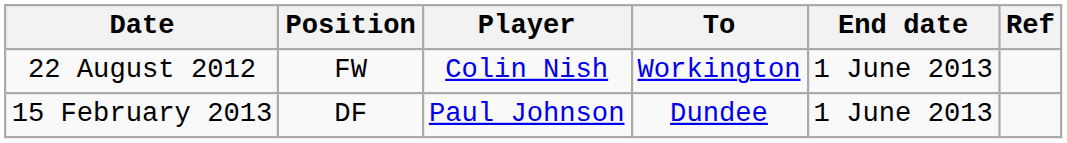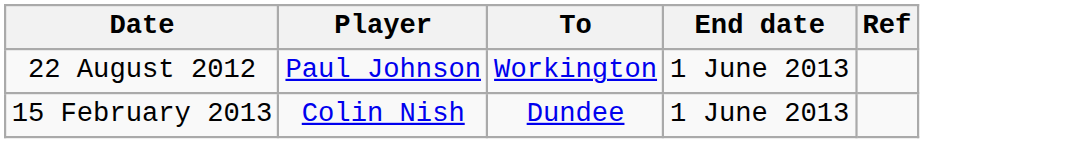 <table class="wikitable" style="font-size: 95%; text-align: center;">
 <tr>
 <th>Date</th>
-<th>Position</th>
 <th>Player</th>
 <th>To</th>
 <th>End date</th>
 <th>Ref</th>
 </tr>
 <tr>
 <td>22 August 2012</td>
-<td>FW</td>
-<td><a href='#'>Colin Nish</a></td>
+<td><a href='#'>Paul Johnson</a></td>
 <td><a href='#'>Workington</a></td>
 <td>1 June 2013</td>
 <td></td>
 </tr>
 <tr>
 <td>15 February 2013</td>
-<td>DF</td>
-<td><a href='#'>Paul Johnson</a></td>
+<td><a href='#'>Colin Nish</a></td>
 <td><a href='#'>Dundee</a></td>
 <td>1 June 2013</td>
 <td></td>
 </tr>
 </table>
